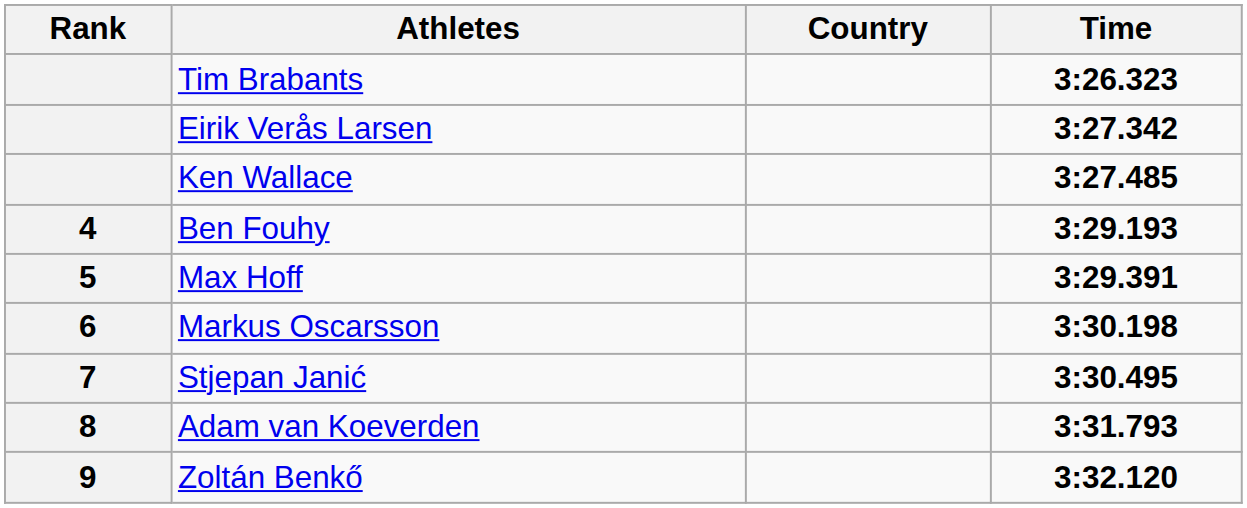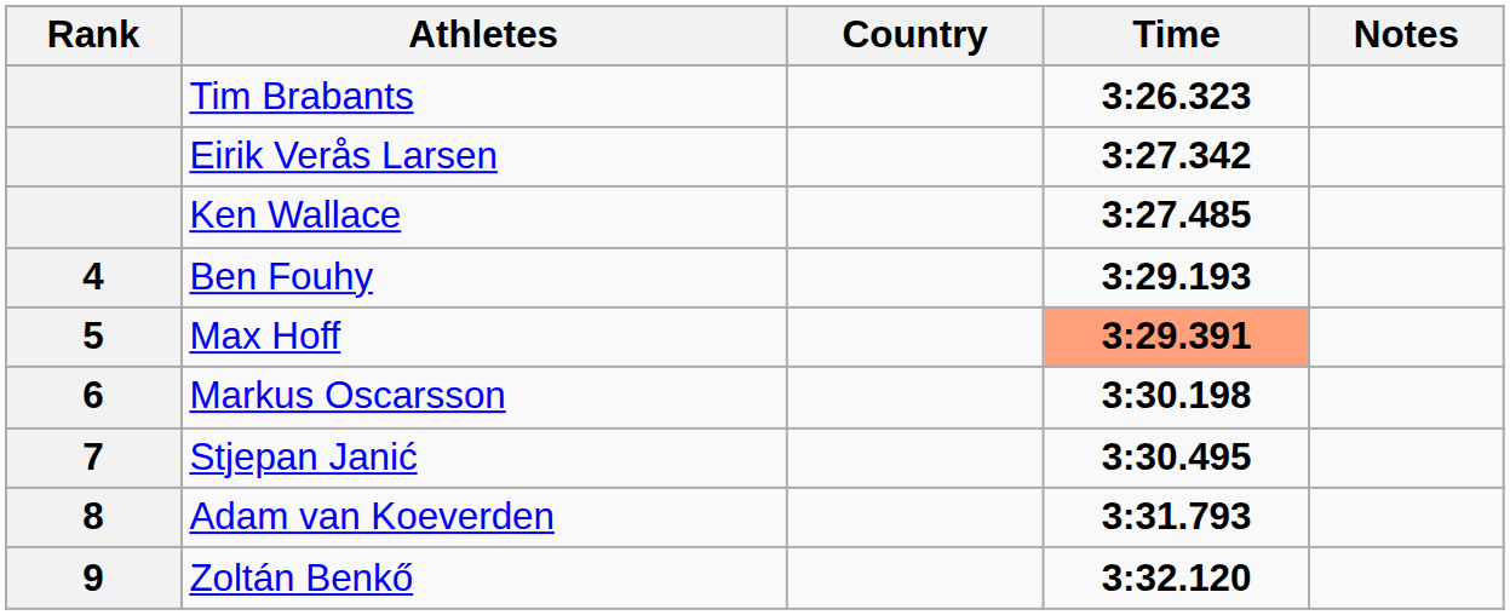 <table class="wikitable sortable" width=50% style="text-align:center">
 <tr>
 <th>Rank</th>
 <th>Athletes</th>
 <th>Country</th>
 <th>Time</th>
+<th>Notes</th>
 </tr>
 <tr>
 <th></th>
 <td align=left><a href='#'>Tim Brabants</a></td>
 <td align=left></td>
 <td><strong>3:26.323</strong></td>
+<td></td>
 </tr>
 <tr>
 <th></th>
 <td align=left><a href='#'>Eirik Verås Larsen</a></td>
 <td align=left></td>
 <td><strong>3:27.342</strong></td>
+<td></td>
 </tr>
 <tr>
 <th></th>
 <td align=left><a href='#'>Ken Wallace</a></td>
 <td align=left></td>
 <td><strong>3:27.485</strong></td>
+<td></td>
 </tr>
 <tr>
 <th>4</th>
 <td align=left><a href='#'>Ben Fouhy</a></td>
 <td align=left></td>
 <td><strong>3:29.193</strong></td>
+<td></td>
 </tr>
 <tr>
 <th>5</th>
 <td align=left><a href='#'>Max Hoff</a></td>
 <td align=left></td>
-<td><strong>3:29.391</strong></td>
+<td style="background: lightsalmon;"><strong>3:29.391</strong></td>
+<td></td>
 </tr>
 <tr>
 <th>6</th>
 <td align=left><a href='#'>Markus Oscarsson</a></td>
 <td align=left></td>
 <td><strong>3:30.198</strong></td>
+<td></td>
 </tr>
 <tr>
 <th>7</th>
 <td align=left><a href='#'>Stjepan Janić</a></td>
 <td align=left></td>
 <td><strong>3:30.495</strong></td>
+<td></td>
 </tr>
 <tr>
 <th>8</th>
 <td align=left><a href='#'>Adam van Koeverden</a></td>
 <td align=left></td>
 <td><strong>3:31.793</strong></td>
+<td></td>
 </tr>
 <tr>
 <th>9</th>
 <td align=left><a href='#'>Zoltán Benkő</a></td>
 <td align=left></td>
 <td><strong>3:32.120</strong></td>
+<td></td>
 </tr>
 </table>
